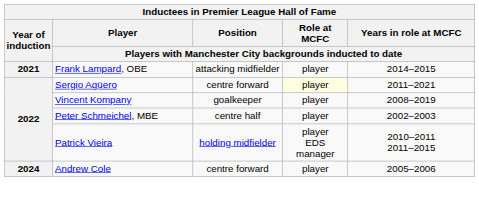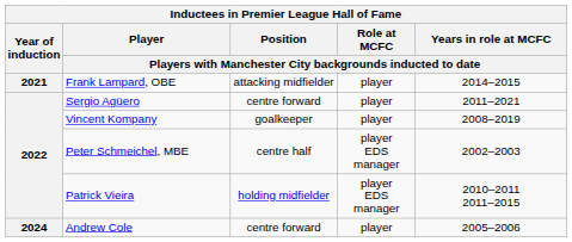 <table class="wikitable collapsible uncollapsed" style="text-align:center">
 <tr>
 <th colspan="5" style="width:194px;">Inductees in Premier League Hall of Fame</th>
 </tr>
 <tr>
 <th rowspan="2" style="width:70px;">Year of induction</th>
 <th style="width:222px;">Player</th>
 <th style="width:140px;">Position</th>
 <th style="width:100px;">Role at MCFC</th>
 <th style="width:200px;">Years in role at MCFC</th>
 </tr>
 <tr>
 <th colspan="4">Players with Manchester City backgrounds inducted to date</th>
 </tr>
 <tr>
 <th>2021</th>
 <td style="text-align:left;"> <a href='#'>Frank Lampard</a>, OBE</td>
 <td>attacking midfielder</td>
 <td>player</td>
 <td>2014–2015</td>
 </tr>
 <tr>
 <th rowspan="4">2022</th>
 <td style="text-align:left;"> <a href='#'>Sergio Agüero</a></td>
 <td>centre forward</td>
-<td style="background: lightyellow;">player</td>
+<td>player</td>
 <td>2011–2021</td>
 </tr>
 <tr>
 <td style="text-align:left;"> <a href='#'>Vincent Kompany</a></td>
 <td>goalkeeper</td>
 <td>player</td>
 <td>2008–2019</td>
 </tr>
 <tr>
 <td style="text-align:left;"> <a href='#'>Peter Schmeichel</a>, MBE</td>
 <td>centre half</td>
-<td>player</td>
+<td>player <br> EDS manager</td>
 <td>2002–2003</td>
 </tr>
 <tr>
 <td style="text-align:left;"> <a href='#'>Patrick Vieira</a></td>
 <td><a href='#'>holding midfielder</a></td>
 <td>player <br> EDS manager</td>
 <td>2010–2011 <br> 2011–2015</td>
 </tr>
 <tr>
 <th>2024</th>
 <td style="text-align:left;"> <a href='#'>Andrew Cole</a></td>
 <td>centre forward</td>
 <td>player</td>
 <td>2005–2006</td>
 </tr>
 </table>
